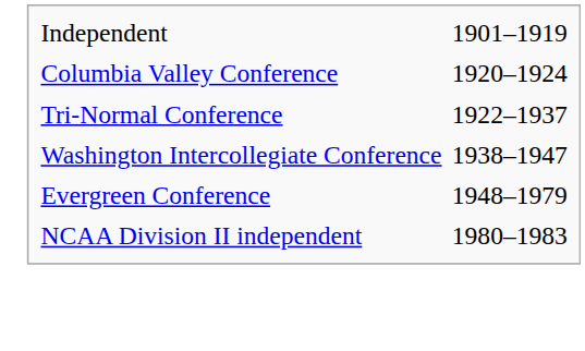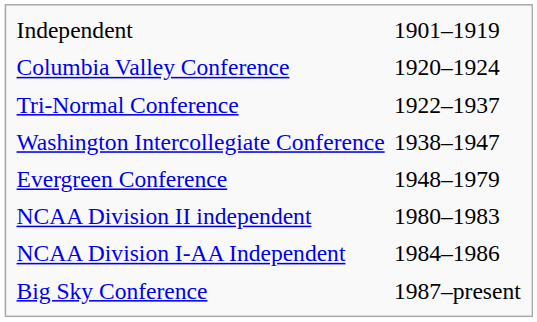 <table class="infobox" cellpadding="2" cellspacing="2" style="font-size: 95%;">
 <tr>
 <td>Independent</td>
 <td>1901–1919</td>
 </tr>
 <tr>
 <td><a href='#'>Columbia Valley Conference</a></td>
 <td>1920–1924</td>
 </tr>
 <tr>
 <td><a href='#'>Tri-Normal Conference</a></td>
 <td>1922–1937</td>
 </tr>
 <tr>
 <td><a href='#'>Washington Intercollegiate Conference</a></td>
 <td>1938–1947</td>
 </tr>
 <tr>
 <td><a href='#'>Evergreen Conference</a></td>
 <td>1948–1979</td>
 </tr>
 <tr>
 <td><a href='#'>NCAA Division II independent</a></td>
 <td>1980–1983</td>
 </tr>
+<tr>
+<td><a href='#'>NCAA Division I-AA Independent</a></td>
+<td>1984–1986</td>
+</tr>
+<tr>
+<td><a href='#'>Big Sky Conference</a></td>
+<td>1987–present</td>
+</tr>
 </table>
